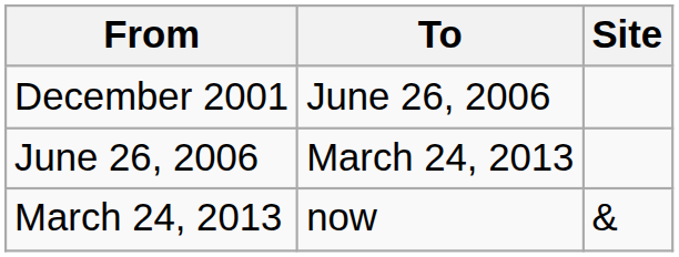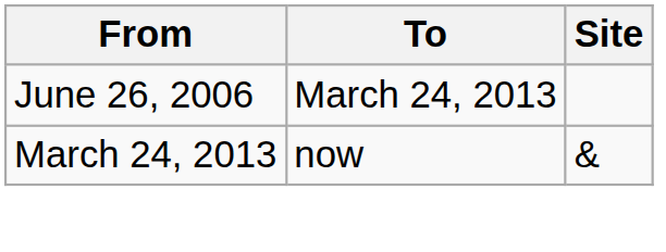 <table class="wikitable">
 <tr>
 <th>From</th>
 <th>To</th>
 <th>Site</th>
-</tr>
-<tr>
-<td>December 2001</td>
-<td>June 26, 2006</td>
-<td></td>
 </tr>
 <tr>
 <td>June 26, 2006</td>
 <td>March 24, 2013</td>
 <td></td>
 </tr>
 <tr>
 <td>March 24, 2013</td>
 <td>now</td>
 <td>  & </td>
 </tr>
 </table>
